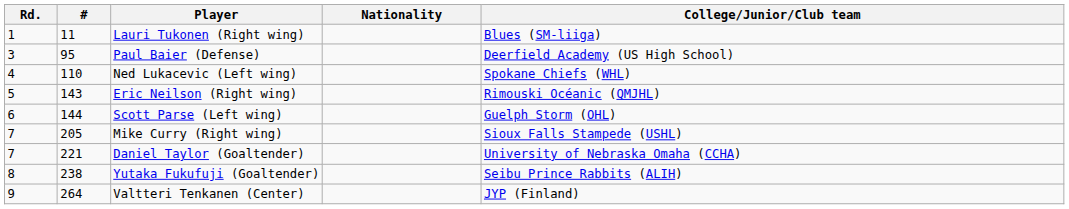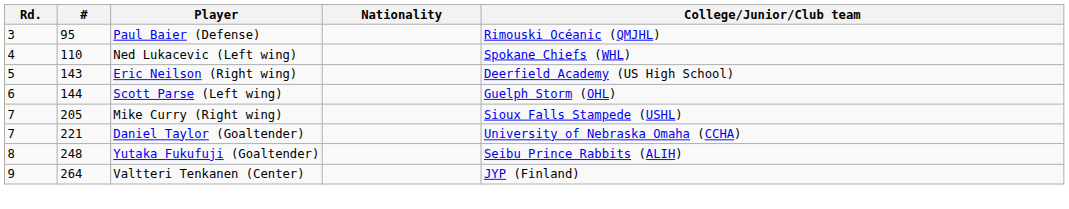 <table class="wikitable">
 <tr>
 <th bgcolor="#DDDDFF" width="5.0%">Rd.</th>
 <th bgcolor="#DDDDFF" width="5.0%">#</th>
 <th bgcolor="#DDDDFF" width="20.0%">Player</th>
 <th bgcolor="#DDDDFF" width="15.0%">Nationality</th>
 <th bgcolor="#DDDDFF" width="100.0%">College/Junior/Club team</th>
 </tr>
 <tr>
-<td>1</td>
-<td>11</td>
-<td><a href='#'>Lauri Tukonen</a> (Right wing)</td>
-<td></td>
-<td><a href='#'>Blues</a> (<a href='#'>SM-liiga</a>)</td>
-</tr>
-<tr>
 <td>3</td>
 <td>95</td>
 <td><a href='#'>Paul Baier</a> (Defense)</td>
 <td></td>
-<td><a href='#'>Deerfield Academy</a> (US High School)</td>
+<td><a href='#'>Rimouski Océanic</a> (<a href='#'>QMJHL</a>)</td>
 </tr>
 <tr>
 <td>4</td>
 <td>110</td>
 <td>Ned Lukacevic (Left wing)</td>
 <td></td>
 <td><a href='#'>Spokane Chiefs</a> (<a href='#'>WHL</a>)</td>
 </tr>
 <tr>
 <td>5</td>
 <td>143</td>
 <td><a href='#'>Eric Neilson</a> (Right wing)</td>
 <td></td>
-<td><a href='#'>Rimouski Océanic</a> (<a href='#'>QMJHL</a>)</td>
+<td><a href='#'>Deerfield Academy</a> (US High School)</td>
 </tr>
 <tr>
 <td>6</td>
 <td>144</td>
 <td><a href='#'>Scott Parse</a> (Left wing)</td>
 <td></td>
 <td><a href='#'>Guelph Storm</a> (<a href='#'>OHL</a>)</td>
 </tr>
 <tr>
 <td>7</td>
 <td>205</td>
 <td>Mike Curry (Right wing)</td>
 <td></td>
 <td><a href='#'>Sioux Falls Stampede</a> (<a href='#'>USHL</a>)</td>
 </tr>
 <tr>
 <td>7</td>
 <td>221</td>
 <td><a href='#'>Daniel Taylor</a> (Goaltender)</td>
 <td></td>
 <td><a href='#'>University of Nebraska Omaha</a> (<a href='#'>CCHA</a>)</td>
 </tr>
 <tr>
 <td>8</td>
-<td>238</td>
+<td>248</td>
 <td><a href='#'>Yutaka Fukufuji</a> (Goaltender)</td>
 <td></td>
 <td><a href='#'>Seibu Prince Rabbits</a> (<a href='#'>ALIH</a>)</td>
 </tr>
 <tr>
 <td>9</td>
 <td>264</td>
 <td>Valtteri Tenkanen (Center)</td>
 <td></td>
 <td><a href='#'>JYP</a> (Finland)</td>
 </tr>
 </table>
